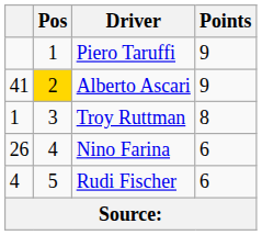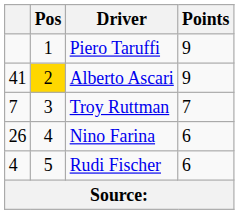 <table class="wikitable" style="font-size: 95%;">
 <tr>
 <th></th>
 <th>Pos</th>
 <th>Driver</th>
 <th>Points</th>
 </tr>
 <tr>
 <td align="left"></td>
 <td align="center">1</td>
 <td> <a href='#'>Piero Taruffi</a></td>
 <td align="left">9</td>
 </tr>
 <tr>
 <td align="left"> 41</td>
 <td align="center" style="background: gold;">2</td>
 <td> <a href='#'>Alberto Ascari</a></td>
 <td align="left">9</td>
 </tr>
 <tr>
-<td align="left"> 1</td>
+<td align="left"> 7</td>
 <td align="center">3</td>
 <td> <a href='#'>Troy Ruttman</a></td>
-<td align="left">8</td>
+<td align="left">7</td>
 </tr>
 <tr>
 <td align="left"> 26</td>
 <td align="center">4</td>
 <td> <a href='#'>Nino Farina</a></td>
 <td align="left">6</td>
 </tr>
 <tr>
 <td align="left"> 4</td>
 <td align="center">5</td>
 <td> <a href='#'>Rudi Fischer</a></td>
 <td align="left">6</td>
 </tr>
 <tr>
 <th colspan=4>Source:</th>
 </tr>
 </table>
